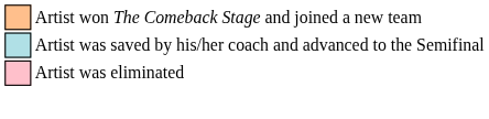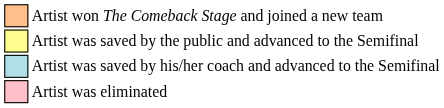 <table class="toccolours"style="font-size: 90%; white-space: nowrap">
 <tr>
 <td style="background:#ffbf8c; border:1px solid black">     </td>
 <td>Artist won <em>The Comeback Stage</em> and joined a new team</td>
+</tr>
+<tr>
+<td style="background:#fdfc8f; border:1px solid black">     </td>
+<td>Artist was saved by the public and advanced to the Semifinal</td>
 </tr>
 <tr>
 <td style="background:#b0e0e6; border:1px solid black">     </td>
 <td>Artist was saved by his/her coach and advanced to the Semifinal</td>
 </tr>
 <tr>
 <td style="background:pink; border:1px solid black">     </td>
 <td>Artist was eliminated</td>
 </tr>
 <tr>
 </tr>
 </table>
